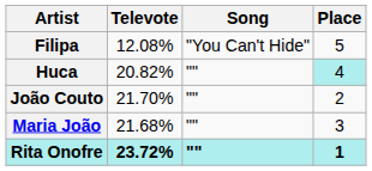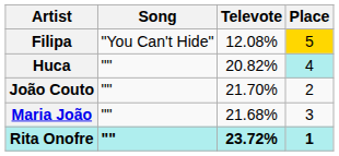 <table class="sortable wikitable plainrowheaders" style="margin: 1em auto 1em auto; text-align:center;">
 <tr>
 <th scope="col">Artist</th>
+<th scope="col">Song</th>
 <th scope="col">Televote</th>
-<th scope="col">Song</th>
 <th scope="col">Place</th>
 </tr>
 <tr>
 <th scope="row">Filipa</th>
+<td align="left">"You Can't Hide"</td>
 <td>12.08%</td>
-<td align="left">"You Can't Hide"</td>
-<td>5</td>
+<td style="background: gold;">5</td>
 </tr>
 <tr>
 <th scope="row">Huca</th>
+<td align="left">""</td>
 <td>20.82%</td>
-<td align="left">""</td>
 <td style="background: paleturquoise;">4</td>
 </tr>
 <tr>
 <th scope="row">João Couto</th>
+<td align="left">""</td>
 <td>21.70%</td>
-<td align="left">""</td>
 <td>2</td>
 </tr>
 <tr>
 <th scope="row"><a href='#'>Maria João</a></th>
+<td align="left">""</td>
 <td>21.68%</td>
-<td align="left">""</td>
 <td>3</td>
 </tr>
 <tr style="font-weight:bold; background:paleturquoise;">
 <th scope="row" style="font-weight:bold; background:paleturquoise;">Rita Onofre</th>
+<td align="left">""</td>
 <td>23.72%</td>
-<td align="left">""</td>
 <td>1</td>
 </tr>
 </table>
